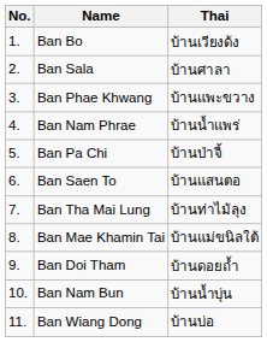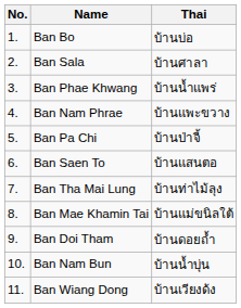 <table class="wikitable sortable">
 <tr>
 <th>No.</th>
 <th>Name</th>
 <th>Thai</th>
 </tr>
 <tr>
 <td>1.</td>
 <td>Ban Bo</td>
-<td>บ้านเวียงด้ง</td>
+<td>บ้านบ่อ</td>
 </tr>
 <tr>
 <td>2.</td>
 <td>Ban Sala</td>
 <td>บ้านศาลา</td>
 </tr>
 <tr>
 <td>3.</td>
 <td>Ban Phae Khwang</td>
-<td>บ้านแพะขวาง</td>
+<td>บ้านน้ำแพร่</td>
 </tr>
 <tr>
 <td>4.</td>
 <td>Ban Nam Phrae</td>
-<td>บ้านน้ำแพร่</td>
+<td>บ้านแพะขวาง</td>
 </tr>
 <tr>
 <td>5.</td>
 <td>Ban Pa Chi</td>
 <td>บ้านป่าจี้</td>
 </tr>
 <tr>
 <td>6.</td>
 <td>Ban Saen To</td>
 <td>บ้านแสนตอ</td>
 </tr>
 <tr>
 <td>7.</td>
 <td>Ban Tha Mai Lung</td>
 <td>บ้านท่าไม้ลุง</td>
 </tr>
 <tr>
 <td>8.</td>
 <td>Ban Mae Khamin Tai</td>
 <td>บ้านแม่ขนิลใต้</td>
 </tr>
 <tr>
 <td>9.</td>
 <td>Ban Doi Tham</td>
 <td>บ้านดอยถ้ำ</td>
 </tr>
 <tr>
 <td>10.</td>
 <td>Ban Nam Bun</td>
 <td>บ้านน้ำบุ่น</td>
 </tr>
 <tr>
 <td>11.</td>
 <td>Ban Wiang Dong</td>
-<td>บ้านบ่อ</td>
+<td>บ้านเวียงด้ง</td>
 </tr>
 </table>
